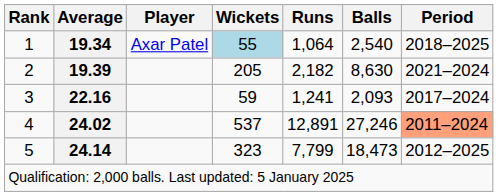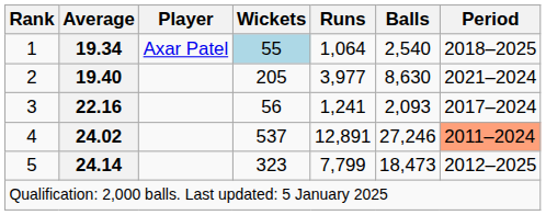 <table class="wikitable sortable">
 <tr>
 <th scope=col>Rank</th>
 <th scope=col>Average</th>
 <th scope=col>Player</th>
 <th scope=col>Wickets</th>
 <th scope=col>Runs</th>
 <th scope=col>Balls</th>
 <th scope=col>Period</th>
 </tr>
 <tr>
 <td align=center>1</td>
 <th scope=row style=text-align:center;>19.34</th>
 <td><a href='#'>Axar Patel</a></td>
 <td align=center style="background: lightblue;">55</td>
 <td align=center>1,064</td>
 <td align=center>2,540</td>
 <td>2018–2025</td>
 </tr>
 <tr>
 <td align=center>2</td>
-<th scope=row style=text-align:center;>19.39</th>
+<th scope=row style=text-align:center;>19.40</th>
 <td></td>
 <td align=center>205</td>
-<td align=center>2,182</td>
+<td align=center>3,977</td>
 <td align=center>8,630</td>
 <td>2021–2024</td>
 </tr>
 <tr>
 <td align=center>3</td>
 <th scope=row style=text-align:center;>22.16</th>
 <td></td>
-<td align=center>59</td>
+<td align=center>56</td>
 <td align=center>1,241</td>
 <td align=center>2,093</td>
 <td>2017–2024</td>
 </tr>
 <tr>
 <td align=center>4</td>
 <th scope=row style=text-align:center;>24.02</th>
 <td></td>
 <td align=center>537</td>
 <td align=center>12,891</td>
 <td align=center>27,246</td>
 <td style="background: lightsalmon;">2011–2024</td>
 </tr>
 <tr>
 <td align=center>5</td>
 <th scope=row style=text-align:center;><strong>24.14</strong></th>
 <td></td>
 <td align=center>323</td>
 <td align=center>7,799</td>
 <td align=center>18,473</td>
 <td>2012–2025</td>
 </tr>
 <tr class="sortbottom">
 <td colspan="7"><small>Qualification: 2,000 balls. Last updated: 5 January 2025</small></td>
 </tr>
 </table>
